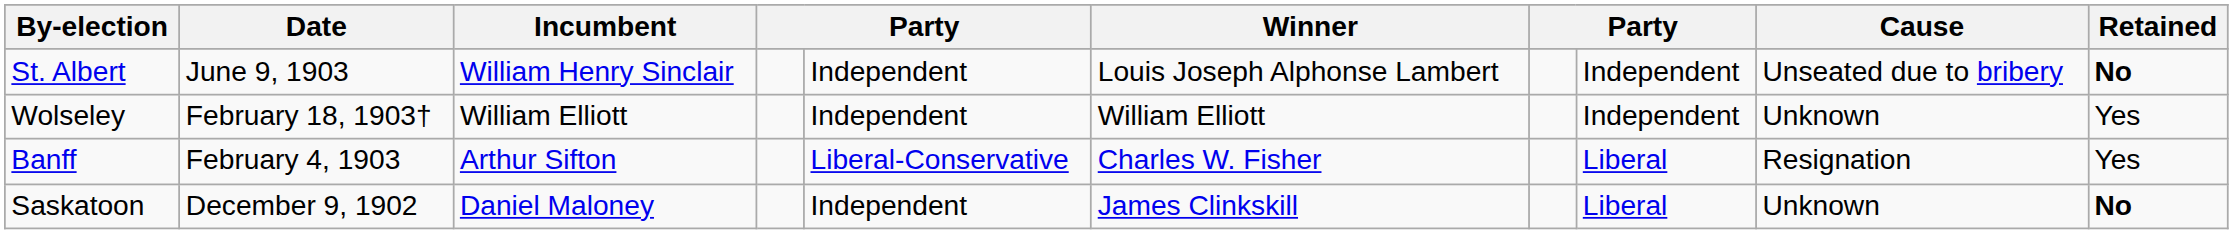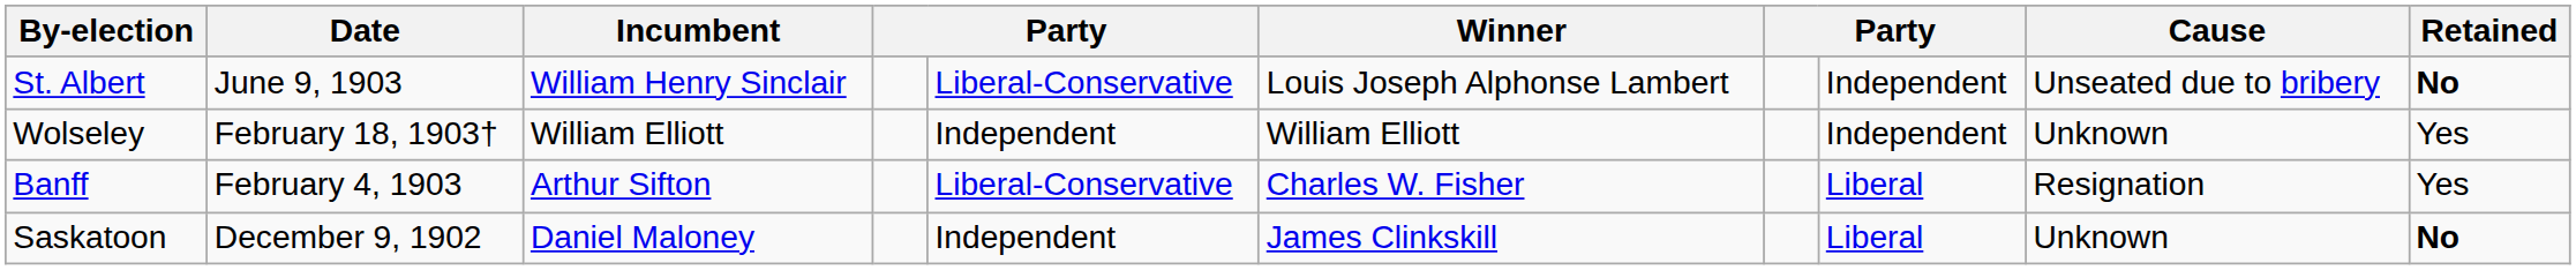 <table class=wikitable style="width:100%">
 <tr>
 <th>By-election</th>
 <th>Date</th>
 <th>Incumbent</th>
 <th colspan=2>Party</th>
 <th>Winner</th>
 <th colspan=2>Party</th>
 <th>Cause</th>
 <th>Retained</th>
 </tr>
 <tr>
 <td><a href='#'>St. Albert</a></td>
 <td>June 9, 1903</td>
 <td><a href='#'>William Henry Sinclair</a></td>
 <td>    </td>
-<td>Independent</td>
+<td><a href='#'>Liberal-Conservative</a></td>
 <td>Louis Joseph Alphonse Lambert</td>
 <td>    </td>
 <td>Independent</td>
 <td>Unseated due to <a href='#'>bribery</a></td>
 <td><strong>No</strong></td>
 </tr>
 <tr>
 <td>Wolseley</td>
 <td>February 18, 1903†</td>
 <td>William Elliott</td>
 <td>    </td>
 <td>Independent</td>
 <td>William Elliott</td>
 <td>    </td>
 <td>Independent</td>
 <td>Unknown</td>
 <td>Yes</td>
 </tr>
 <tr>
 <td><a href='#'>Banff</a></td>
 <td>February 4, 1903</td>
 <td><a href='#'>Arthur Sifton</a></td>
 <td>    </td>
 <td><a href='#'>Liberal-Conservative</a></td>
 <td><a href='#'>Charles W. Fisher</a></td>
 <td>    </td>
 <td><a href='#'>Liberal</a></td>
 <td>Resignation</td>
 <td>Yes</td>
 </tr>
 <tr>
 <td>Saskatoon</td>
 <td>December 9, 1902</td>
 <td><a href='#'>Daniel Maloney</a></td>
 <td>    </td>
 <td>Independent</td>
 <td><a href='#'>James Clinkskill</a></td>
 <td>    </td>
 <td><a href='#'>Liberal</a></td>
 <td>Unknown</td>
 <td><strong>No</strong></td>
 </tr>
 </table>
